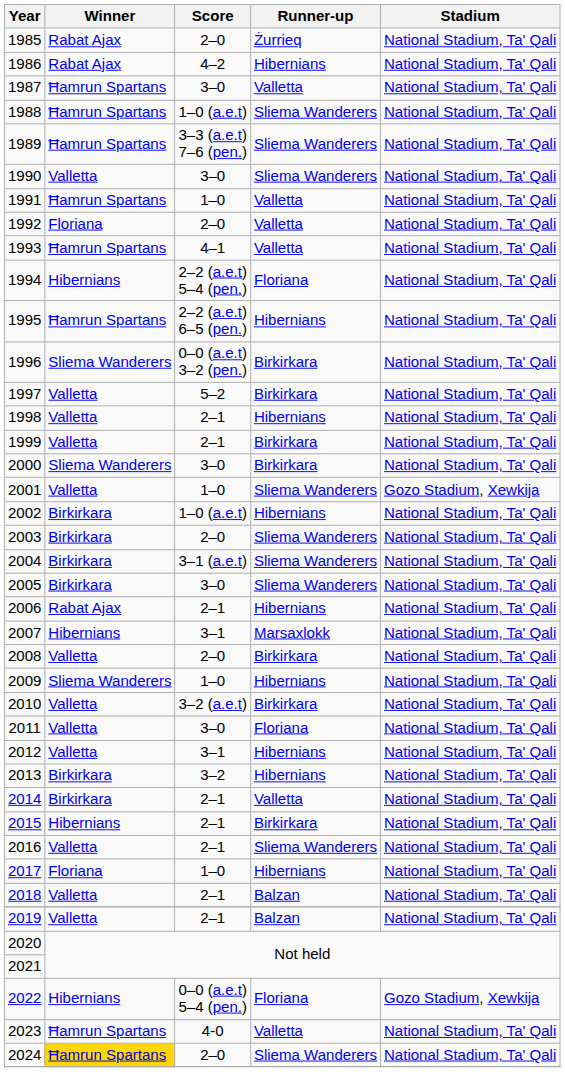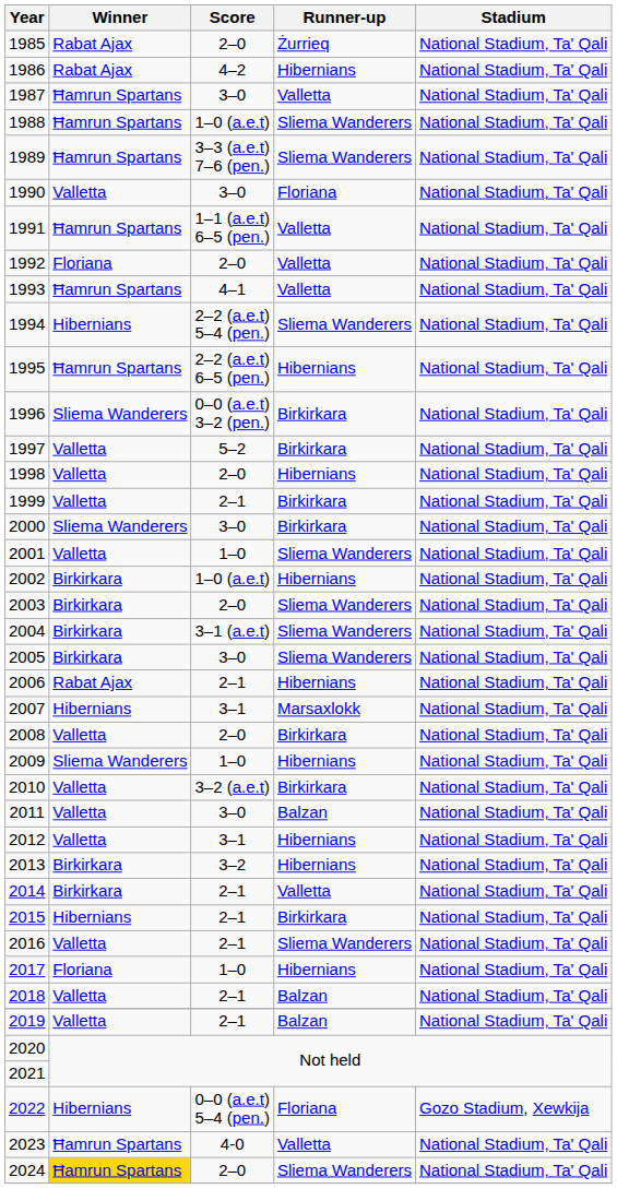 <table class="wikitable sortable plainrowheaders">
 <tr>
 <th scope="col">Year</th>
 <th scope="col">Winner</th>
 <th scope="col">Score</th>
 <th scope="col">Runner-up</th>
 <th scope="col">Stadium</th>
 </tr>
 <tr>
 <td align="center">1985</td>
 <td><a href='#'>Rabat Ajax</a></td>
 <td align="center">2–0</td>
 <td><a href='#'>Żurrieq</a></td>
 <td><a href='#'>National Stadium, Ta' Qali</a></td>
 </tr>
 <tr>
 <td align="center">1986</td>
 <td><a href='#'>Rabat Ajax</a></td>
 <td align="center">4–2</td>
 <td><a href='#'>Hibernians</a></td>
 <td><a href='#'>National Stadium, Ta' Qali</a></td>
 </tr>
 <tr>
 <td align="center">1987</td>
 <td><a href='#'>Ħamrun Spartans</a></td>
 <td align="center">3–0</td>
 <td><a href='#'>Valletta</a></td>
 <td><a href='#'>National Stadium, Ta' Qali</a></td>
 </tr>
 <tr>
 <td align="center">1988</td>
 <td><a href='#'>Ħamrun Spartans</a></td>
 <td align="center">1–0 (<a href='#'>a.e.t</a>)</td>
 <td><a href='#'>Sliema Wanderers</a></td>
 <td><a href='#'>National Stadium, Ta' Qali</a></td>
 </tr>
 <tr>
 <td align="center">1989</td>
 <td><a href='#'>Ħamrun Spartans</a></td>
 <td align="center">3–3 (<a href='#'>a.e.t</a>)<br>7–6 (<a href='#'>pen.</a>)</td>
 <td><a href='#'>Sliema Wanderers</a></td>
 <td><a href='#'>National Stadium, Ta' Qali</a></td>
 </tr>
 <tr>
 <td align="center">1990</td>
 <td><a href='#'>Valletta</a></td>
 <td align="center">3–0</td>
-<td><a href='#'>Sliema Wanderers</a></td>
+<td><a href='#'>Floriana</a></td>
 <td><a href='#'>National Stadium, Ta' Qali</a></td>
 </tr>
 <tr>
 <td align="center">1991</td>
 <td><a href='#'>Ħamrun Spartans</a></td>
-<td align="center">1–0</td>
+<td align="center">1–1 (<a href='#'>a.e.t</a>)<br>6–5 (<a href='#'>pen.</a>)</td>
 <td><a href='#'>Valletta</a></td>
 <td><a href='#'>National Stadium, Ta' Qali</a></td>
 </tr>
 <tr>
 <td align="center">1992</td>
 <td><a href='#'>Floriana</a></td>
 <td align="center">2–0</td>
 <td><a href='#'>Valletta</a></td>
 <td><a href='#'>National Stadium, Ta' Qali</a></td>
 </tr>
 <tr>
 <td align="center">1993</td>
 <td><a href='#'>Ħamrun Spartans</a></td>
 <td align="center">4–1</td>
 <td><a href='#'>Valletta</a></td>
 <td><a href='#'>National Stadium, Ta' Qali</a></td>
 </tr>
 <tr>
 <td align="center">1994</td>
 <td><a href='#'>Hibernians</a></td>
 <td align="center">2–2 (<a href='#'>a.e.t</a>)<br>5–4 (<a href='#'>pen.</a>)</td>
-<td><a href='#'>Floriana</a></td>
+<td><a href='#'>Sliema Wanderers</a></td>
 <td><a href='#'>National Stadium, Ta' Qali</a></td>
 </tr>
 <tr>
 <td align="center">1995</td>
 <td><a href='#'>Ħamrun Spartans</a></td>
 <td align="center">2–2 (<a href='#'>a.e.t</a>)<br>6–5 (<a href='#'>pen.</a>)</td>
 <td><a href='#'>Hibernians</a></td>
 <td><a href='#'>National Stadium, Ta' Qali</a></td>
 </tr>
 <tr>
 <td align="center">1996</td>
 <td><a href='#'>Sliema Wanderers</a></td>
 <td align="center">0–0 (<a href='#'>a.e.t</a>)<br>3–2 (<a href='#'>pen.</a>)</td>
 <td><a href='#'>Birkirkara</a></td>
 <td><a href='#'>National Stadium, Ta' Qali</a></td>
 </tr>
 <tr>
 <td align="center">1997</td>
 <td><a href='#'>Valletta</a></td>
 <td align="center">5–2</td>
 <td><a href='#'>Birkirkara</a></td>
 <td><a href='#'>National Stadium, Ta' Qali</a></td>
 </tr>
 <tr>
 <td align="center">1998</td>
 <td><a href='#'>Valletta</a></td>
-<td align="center">2–1</td>
+<td align="center">2–0</td>
 <td><a href='#'>Hibernians</a></td>
 <td><a href='#'>National Stadium, Ta' Qali</a></td>
 </tr>
 <tr>
 <td align="center">1999</td>
 <td><a href='#'>Valletta</a></td>
 <td align="center">2–1</td>
 <td><a href='#'>Birkirkara</a></td>
 <td><a href='#'>National Stadium, Ta' Qali</a></td>
 </tr>
 <tr>
 <td align="center">2000</td>
 <td><a href='#'>Sliema Wanderers</a></td>
 <td align="center">3–0</td>
 <td><a href='#'>Birkirkara</a></td>
 <td><a href='#'>National Stadium, Ta' Qali</a></td>
 </tr>
 <tr>
 <td align="center">2001</td>
 <td><a href='#'>Valletta</a></td>
 <td align="center">1–0</td>
 <td><a href='#'>Sliema Wanderers</a></td>
-<td><a href='#'>Gozo Stadium</a>, <a href='#'>Xewkija</a></td>
+<td><a href='#'>National Stadium, Ta' Qali</a></td>
 </tr>
 <tr>
 <td align="center">2002</td>
 <td><a href='#'>Birkirkara</a></td>
 <td align="center">1–0 (<a href='#'>a.e.t</a>)</td>
 <td><a href='#'>Hibernians</a></td>
 <td><a href='#'>National Stadium, Ta' Qali</a></td>
 </tr>
 <tr>
 <td align="center">2003</td>
 <td><a href='#'>Birkirkara</a></td>
 <td align="center">2–0</td>
 <td><a href='#'>Sliema Wanderers</a></td>
 <td><a href='#'>National Stadium, Ta' Qali</a></td>
 </tr>
 <tr>
 <td align="center">2004</td>
 <td><a href='#'>Birkirkara</a></td>
 <td align="center">3–1 (<a href='#'>a.e.t</a>)</td>
 <td><a href='#'>Sliema Wanderers</a></td>
 <td><a href='#'>National Stadium, Ta' Qali</a></td>
 </tr>
 <tr>
 <td align="center">2005</td>
 <td><a href='#'>Birkirkara</a></td>
 <td align="center">3–0</td>
 <td><a href='#'>Sliema Wanderers</a></td>
 <td><a href='#'>National Stadium, Ta' Qali</a></td>
 </tr>
 <tr>
 <td align="center">2006</td>
 <td><a href='#'>Rabat Ajax</a></td>
 <td align="center">2–1</td>
 <td><a href='#'>Hibernians</a></td>
 <td><a href='#'>National Stadium, Ta' Qali</a></td>
 </tr>
 <tr>
 <td align="center">2007</td>
 <td><a href='#'>Hibernians</a></td>
 <td align="center">3–1</td>
 <td><a href='#'>Marsaxlokk</a></td>
 <td><a href='#'>National Stadium, Ta' Qali</a></td>
 </tr>
 <tr>
 <td align="center">2008</td>
 <td><a href='#'>Valletta</a></td>
 <td align="center">2–0</td>
 <td><a href='#'>Birkirkara</a></td>
 <td><a href='#'>National Stadium, Ta' Qali</a></td>
 </tr>
 <tr>
 <td align="center">2009</td>
 <td><a href='#'>Sliema Wanderers</a></td>
 <td align="center">1–0</td>
 <td><a href='#'>Hibernians</a></td>
 <td><a href='#'>National Stadium, Ta' Qali</a></td>
 </tr>
 <tr>
 <td align="center">2010</td>
 <td><a href='#'>Valletta</a></td>
 <td align="center">3–2 (<a href='#'>a.e.t</a>)</td>
 <td><a href='#'>Birkirkara</a></td>
 <td><a href='#'>National Stadium, Ta' Qali</a></td>
 </tr>
 <tr>
 <td align="center">2011</td>
 <td><a href='#'>Valletta</a></td>
 <td align="center">3–0</td>
-<td><a href='#'>Floriana</a></td>
+<td><a href='#'>Balzan</a></td>
 <td><a href='#'>National Stadium, Ta' Qali</a></td>
 </tr>
 <tr>
 <td align="center">2012</td>
 <td><a href='#'>Valletta</a></td>
 <td align="center">3–1</td>
 <td><a href='#'>Hibernians</a></td>
 <td><a href='#'>National Stadium, Ta' Qali</a></td>
 </tr>
 <tr>
 <td align="center">2013</td>
 <td><a href='#'>Birkirkara</a></td>
 <td align="center">3–2</td>
 <td><a href='#'>Hibernians</a></td>
 <td><a href='#'>National Stadium, Ta' Qali</a></td>
 </tr>
 <tr>
 <td align="center"><a href='#'>2014</a></td>
 <td><a href='#'>Birkirkara</a></td>
 <td align="center">2–1</td>
 <td><a href='#'>Valletta</a></td>
 <td><a href='#'>National Stadium, Ta' Qali</a></td>
 </tr>
 <tr>
 <td align="center"><a href='#'>2015</a></td>
 <td><a href='#'>Hibernians</a></td>
 <td align="center">2–1</td>
 <td><a href='#'>Birkirkara</a></td>
 <td><a href='#'>National Stadium, Ta' Qali</a></td>
 </tr>
 <tr>
 <td align="center">2016</td>
 <td><a href='#'>Valletta</a></td>
 <td align="center">2–1</td>
 <td><a href='#'>Sliema Wanderers</a></td>
 <td><a href='#'>National Stadium, Ta' Qali</a></td>
 </tr>
 <tr>
 <td align="center"><a href='#'>2017</a></td>
 <td><a href='#'>Floriana</a></td>
 <td align="center">1–0</td>
 <td><a href='#'>Hibernians</a></td>
 <td><a href='#'>National Stadium, Ta' Qali</a></td>
 </tr>
 <tr>
 <td align="center"><a href='#'>2018</a></td>
 <td><a href='#'>Valletta</a></td>
 <td align="center">2–1</td>
 <td><a href='#'>Balzan</a></td>
 <td><a href='#'>National Stadium, Ta' Qali</a></td>
 </tr>
 <tr>
 </tr>
 <tr>
 <td align="center"><a href='#'>2019</a></td>
 <td><a href='#'>Valletta</a></td>
 <td align="center">2–1</td>
 <td><a href='#'>Balzan</a></td>
 <td><a href='#'>National Stadium, Ta' Qali</a></td>
 </tr>
 <tr>
 <td align="center">2020</td>
 <td rowspan=2 colspan=4 align="center">Not held</td>
 </tr>
 <tr>
 <td align="center">2021</td>
 </tr>
 <tr>
 <td align="center"><a href='#'>2022</a></td>
 <td><a href='#'>Hibernians</a></td>
 <td align="center">0–0 (<a href='#'>a.e.t</a>)<br>5–4 (<a href='#'>pen.</a>)</td>
 <td><a href='#'>Floriana</a></td>
 <td><a href='#'>Gozo Stadium</a>, <a href='#'>Xewkija</a></td>
 </tr>
 <tr>
 <td align="center">2023</td>
 <td><a href='#'>Ħamrun Spartans</a></td>
 <td align="center">4-0</td>
 <td><a href='#'>Valletta</a></td>
 <td><a href='#'>National Stadium, Ta' Qali</a></td>
 </tr>
 <tr>
 <td align="center">2024</td>
 <td style="background: gold;"><a href='#'>Ħamrun Spartans</a></td>
 <td align="center">2–0</td>
 <td><a href='#'>Sliema Wanderers</a></td>
 <td><a href='#'>National Stadium, Ta' Qali</a></td>
 </tr>
 <tr>
 </tr>
 </table>
